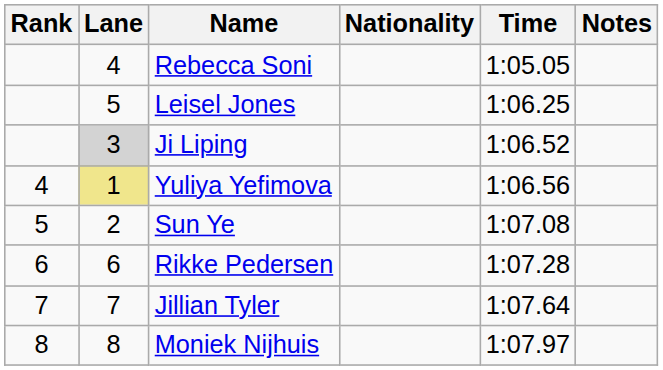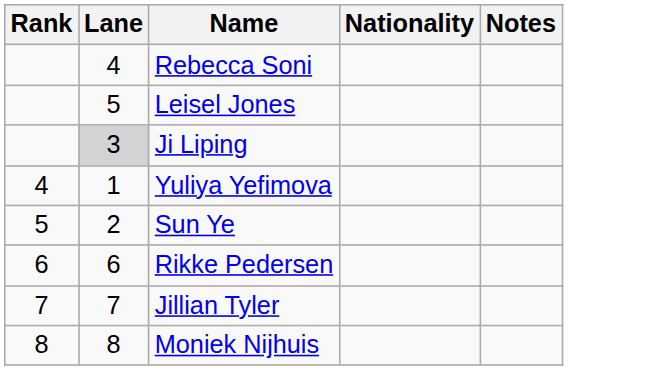 <table class="wikitable sortable" style="text-align:center">
 <tr>
 <th>Rank</th>
 <th>Lane</th>
 <th>Name</th>
 <th>Nationality</th>
-<th>Time</th>
 <th>Notes</th>
 </tr>
 <tr>
 <td></td>
 <td>4</td>
 <td align=left><a href='#'>Rebecca Soni</a></td>
 <td align=left></td>
-<td>1:05.05</td>
 <td></td>
 </tr>
 <tr>
 <td></td>
 <td>5</td>
 <td align=left><a href='#'>Leisel Jones</a></td>
 <td align=left></td>
-<td>1:06.25</td>
 <td></td>
 </tr>
 <tr>
 <td></td>
 <td style="background: lightgrey;">3</td>
 <td align=left><a href='#'>Ji Liping</a></td>
 <td align=left></td>
-<td>1:06.52</td>
 <td></td>
 </tr>
 <tr>
 <td>4</td>
-<td style="background: khaki;">1</td>
+<td>1</td>
 <td align=left><a href='#'>Yuliya Yefimova</a></td>
 <td align=left></td>
-<td>1:06.56</td>
 <td></td>
 </tr>
 <tr>
 <td>5</td>
 <td>2</td>
 <td align=left><a href='#'>Sun Ye</a></td>
 <td align=left></td>
-<td>1:07.08</td>
 <td></td>
 </tr>
 <tr>
 <td>6</td>
 <td>6</td>
 <td align=left><a href='#'>Rikke Pedersen</a></td>
 <td align=left></td>
-<td>1:07.28</td>
 <td></td>
 </tr>
 <tr>
 <td>7</td>
 <td>7</td>
 <td align=left><a href='#'>Jillian Tyler</a></td>
 <td align=left></td>
-<td>1:07.64</td>
 <td></td>
 </tr>
 <tr>
 <td>8</td>
 <td>8</td>
 <td align=left><a href='#'>Moniek Nijhuis</a></td>
 <td align=left></td>
-<td>1:07.97</td>
 <td></td>
 </tr>
 </table>
